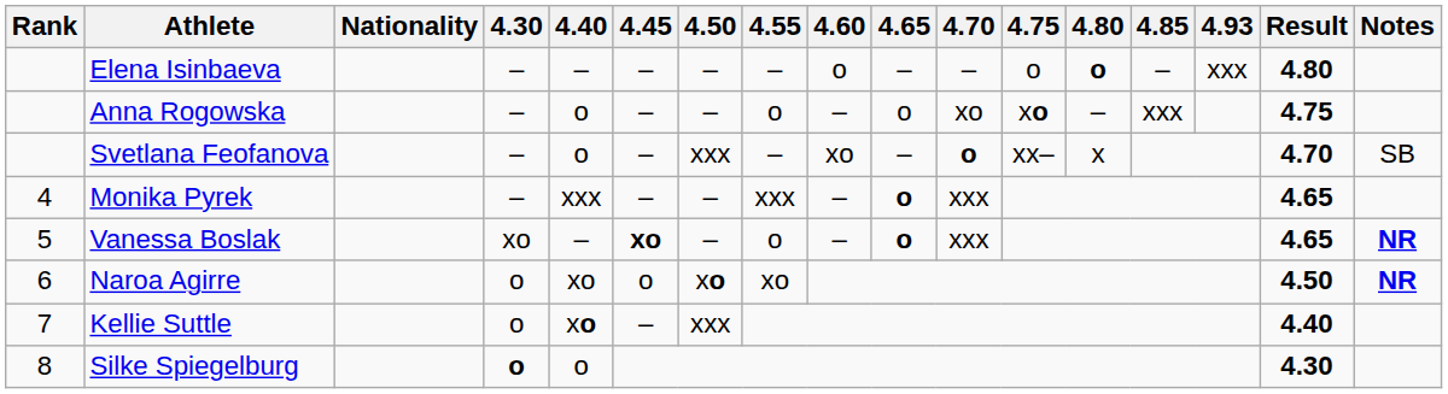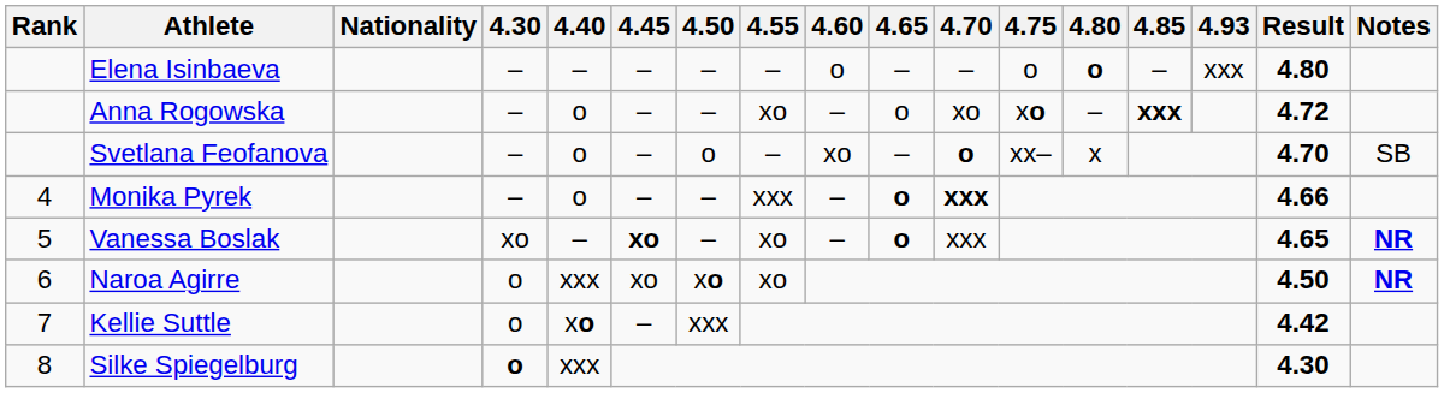 <table class="wikitable" style="text-align:center">
 <tr>
 <th>Rank</th>
 <th>Athlete</th>
 <th>Nationality</th>
 <th>4.30</th>
 <th>4.40</th>
 <th>4.45</th>
 <th>4.50</th>
 <th>4.55</th>
 <th>4.60</th>
 <th>4.65</th>
 <th>4.70</th>
 <th>4.75</th>
 <th>4.80</th>
 <th>4.85</th>
 <th>4.93</th>
 <th>Result</th>
 <th>Notes</th>
 </tr>
 <tr>
 <td></td>
 <td align="left"><a href='#'>Elena Isinbaeva</a></td>
 <td align=left></td>
 <td>–</td>
 <td>–</td>
 <td>–</td>
 <td>–</td>
 <td>–</td>
 <td>o</td>
 <td>–</td>
 <td>–</td>
 <td>o</td>
 <td><strong>o</strong></td>
 <td>–</td>
 <td>xxx</td>
 <td><strong>4.80</strong></td>
 <td></td>
 </tr>
 <tr>
 <td></td>
 <td align="left"><a href='#'>Anna Rogowska</a></td>
 <td align=left></td>
 <td>–</td>
 <td>o</td>
 <td>–</td>
 <td>–</td>
-<td>o</td>
+<td>xo</td>
 <td>–</td>
 <td>o</td>
 <td>xo</td>
 <td>x<strong>o</strong></td>
 <td>–</td>
-<td>xxx</td>
+<td><strong>xxx</strong></td>
 <td></td>
-<td><strong>4.75</strong></td>
+<td><strong>4.72</strong></td>
 <td></td>
 </tr>
 <tr>
 <td></td>
 <td align="left"><a href='#'>Svetlana Feofanova</a></td>
 <td align=left></td>
 <td>–</td>
 <td>o</td>
 <td>–</td>
-<td>xxx</td>
+<td>o</td>
 <td>–</td>
 <td>xo</td>
 <td>–</td>
 <td><strong>o</strong></td>
 <td>xx–</td>
 <td>x</td>
 <td colspan=2></td>
 <td><strong>4.70</strong></td>
 <td>SB</td>
 </tr>
 <tr>
 <td>4</td>
 <td align="left"><a href='#'>Monika Pyrek</a></td>
 <td align=left></td>
 <td>–</td>
-<td>xxx</td>
+<td>o</td>
 <td>–</td>
 <td>–</td>
 <td>xxx</td>
 <td>–</td>
 <td><strong>o</strong></td>
-<td>xxx</td>
+<td><strong>xxx</strong></td>
 <td colspan=4></td>
-<td><strong>4.65</strong></td>
+<td><strong>4.66</strong></td>
 <td></td>
 </tr>
 <tr>
 <td>5</td>
 <td align="left"><a href='#'>Vanessa Boslak</a></td>
 <td align=left></td>
 <td>xo</td>
 <td>–</td>
 <td><strong>xo</strong></td>
 <td>–</td>
-<td>o</td>
+<td>xo</td>
 <td>–</td>
 <td><strong>o</strong></td>
 <td>xxx</td>
 <td colspan=4></td>
 <td><strong>4.65</strong></td>
 <td><strong><a href='#'>NR</a></strong></td>
 </tr>
 <tr>
 <td>6</td>
 <td align="left"><a href='#'>Naroa Agirre</a></td>
 <td align=left></td>
 <td>o</td>
+<td>xxx</td>
 <td>xo</td>
-<td>o</td>
 <td>x<strong>o</strong></td>
 <td>xo</td>
 <td colspan=7></td>
 <td><strong>4.50</strong></td>
 <td><strong><a href='#'>NR</a></strong></td>
 </tr>
 <tr>
 <td>7</td>
 <td align="left"><a href='#'>Kellie Suttle</a></td>
 <td align=left></td>
 <td>o</td>
 <td>x<strong>o</strong></td>
 <td>–</td>
 <td>xxx</td>
 <td colspan=8></td>
-<td><strong>4.40</strong></td>
+<td><strong>4.42</strong></td>
 <td></td>
 </tr>
 <tr>
 <td>8</td>
 <td align="left"><a href='#'>Silke Spiegelburg</a></td>
 <td align=left></td>
 <td><strong>o</strong></td>
-<td>o</td>
+<td>xxx</td>
 <td colspan=10></td>
 <td><strong>4.30</strong></td>
 <td></td>
 </tr>
 </table>
